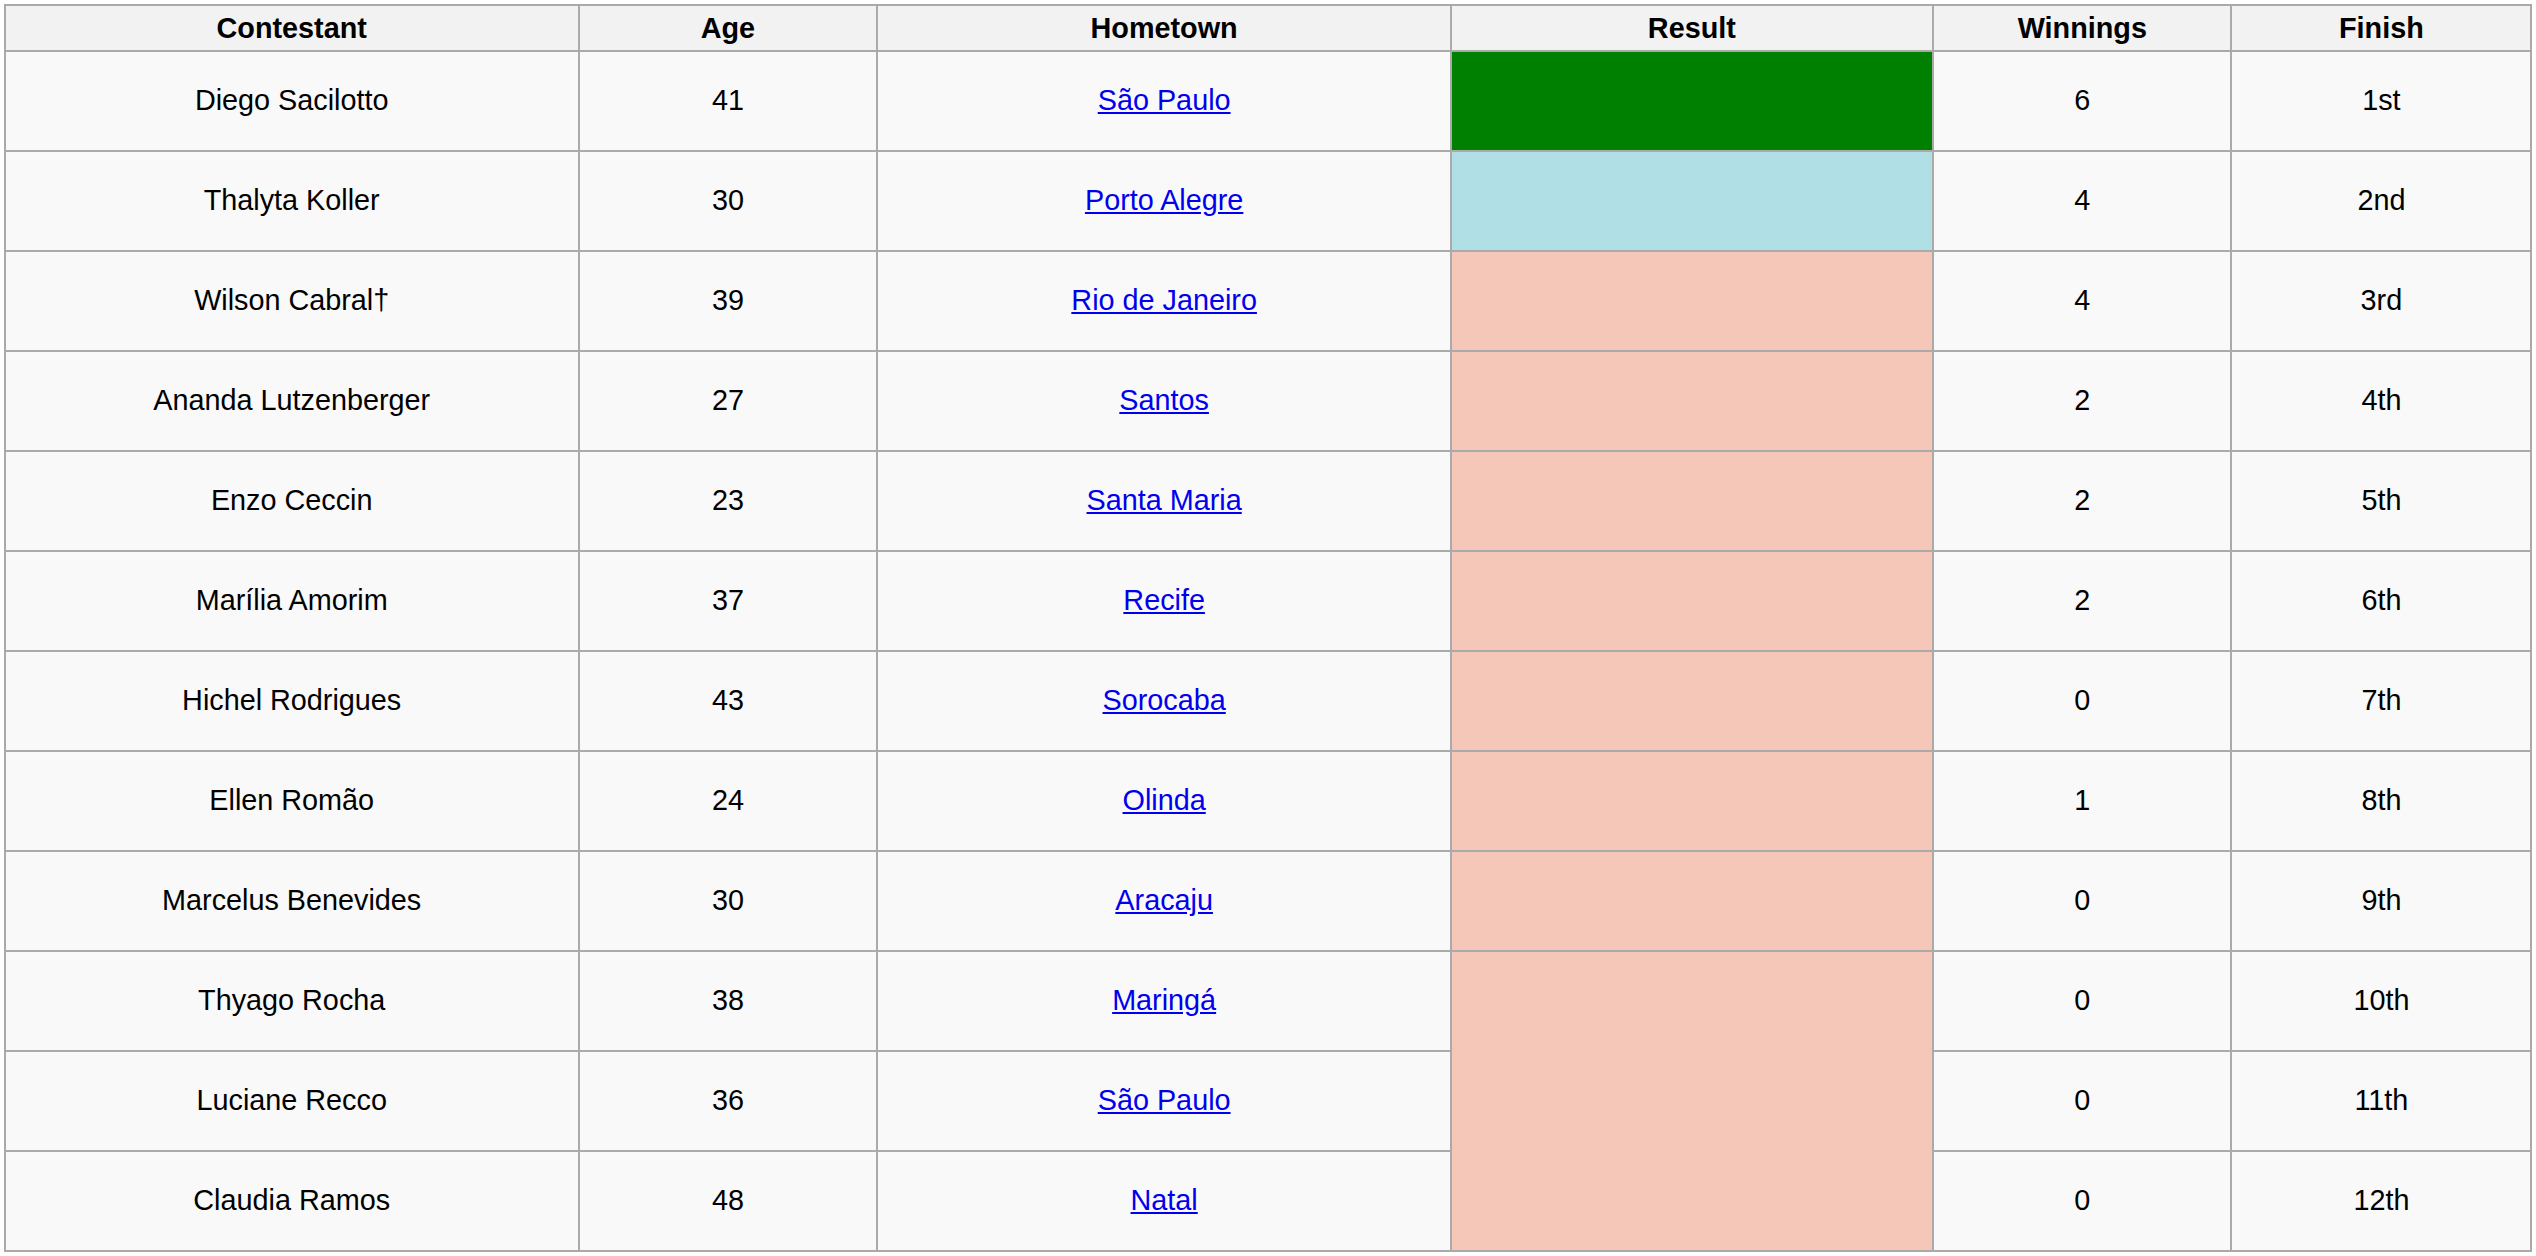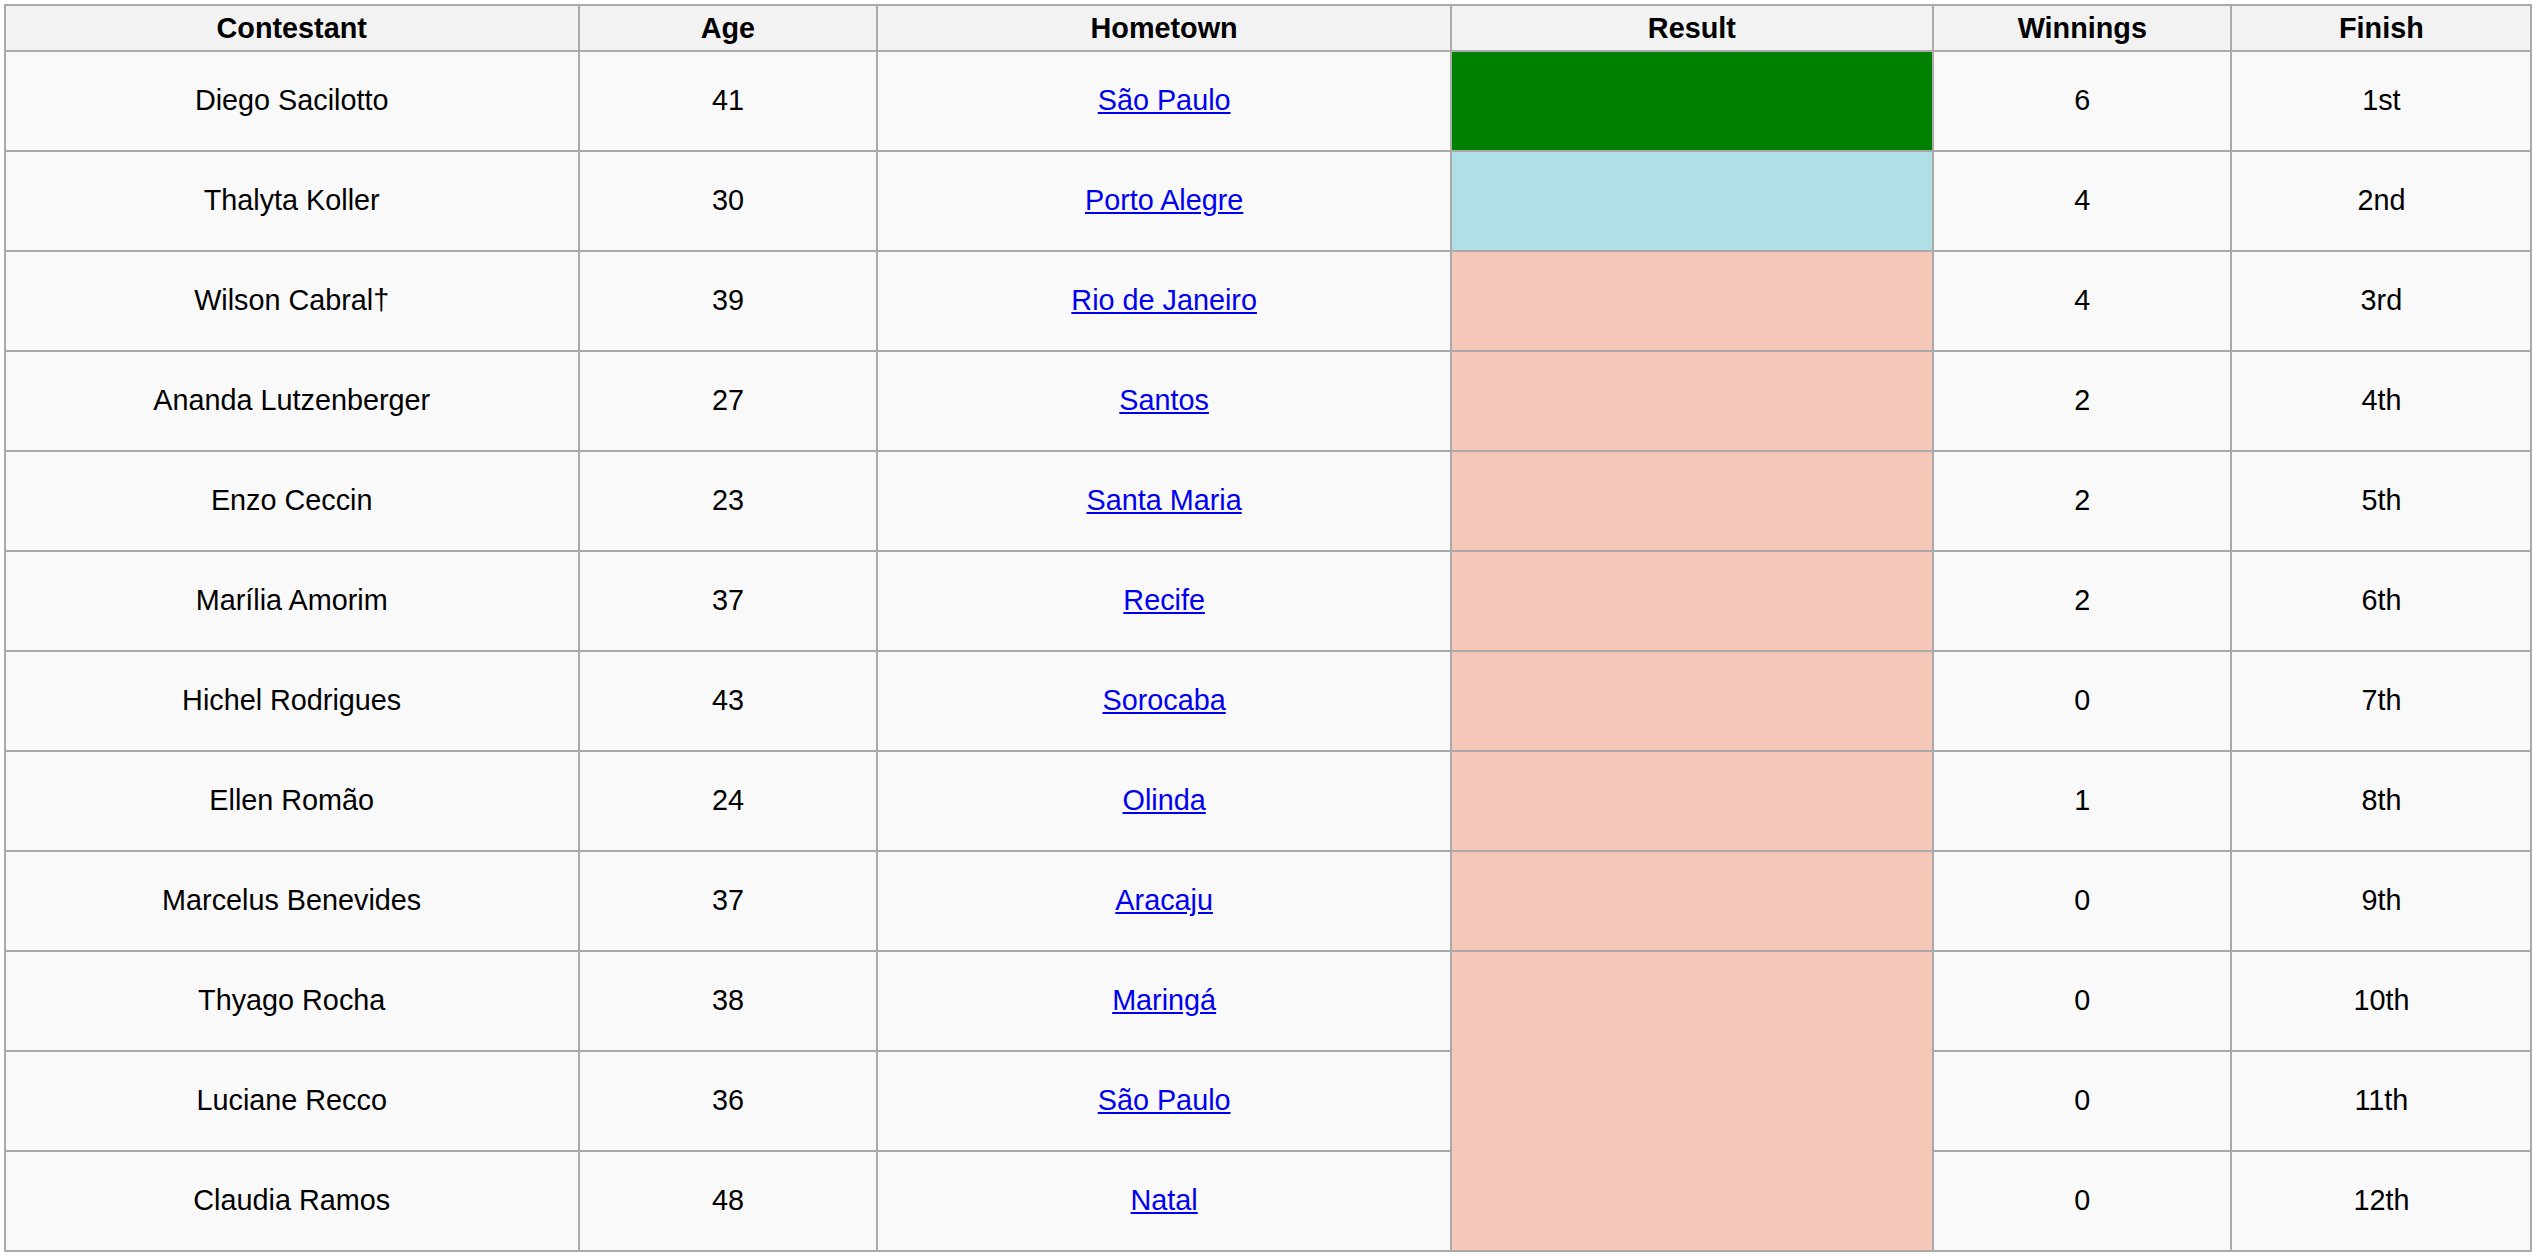 <table class="wikitable sortable" style="margin:1em auto; text-align:center; font-size:90%; width:100%;">
 <tr>
 <th width="150px">Contestant</th>
 <th width="075px">Age</th>
 <th width="150px">Hometown</th>
 <th width="125px">Result</th>
 <th width="075px">Winnings</th>
 <th width="075px">Finish</th>
 </tr>
 <tr style="height:50px">
 <td>Diego Sacilotto</td>
 <td>41</td>
 <td><a href='#'>São Paulo</a></td>
 <td bgcolor=008000></td>
 <td>6</td>
 <td>1st</td>
 </tr>
 <tr style="height:50px">
 <td>Thalyta Koller</td>
 <td>30</td>
 <td><a href='#'>Porto Alegre</a></td>
 <td bgcolor=B0E0E6></td>
 <td>4</td>
 <td>2nd</td>
 </tr>
 <tr style="height:50px">
 <td>Wilson Cabral†</td>
 <td>39</td>
 <td><a href='#'>Rio de Janeiro</a></td>
 <td bgcolor=F4C7B8></td>
 <td>4</td>
 <td>3rd</td>
 </tr>
 <tr style="height:50px">
 <td>Ananda Lutzenberger</td>
 <td>27</td>
 <td><a href='#'>Santos</a></td>
 <td bgcolor=F4C7B8></td>
 <td>2</td>
 <td>4th</td>
 </tr>
 <tr style="height:50px">
 <td>Enzo Ceccin</td>
 <td>23</td>
 <td><a href='#'>Santa Maria</a></td>
 <td bgcolor=F4C7B8></td>
 <td>2</td>
 <td>5th</td>
 </tr>
 <tr style="height:50px">
 <td>Marília Amorim</td>
 <td>37</td>
 <td><a href='#'>Recife</a></td>
 <td bgcolor=F4C7B8></td>
 <td>2</td>
 <td>6th</td>
 </tr>
 <tr style="height:50px">
 <td>Hichel Rodrigues</td>
 <td>43</td>
 <td><a href='#'>Sorocaba</a></td>
 <td bgcolor=F4C7B8></td>
 <td>0</td>
 <td>7th</td>
 </tr>
 <tr style="height:50px">
 <td>Ellen Romão</td>
 <td>24</td>
 <td><a href='#'>Olinda</a></td>
 <td bgcolor=F4C7B8></td>
 <td>1</td>
 <td>8th</td>
 </tr>
 <tr style="height:50px">
 <td>Marcelus Benevides</td>
-<td>30</td>
+<td>37</td>
 <td><a href='#'>Aracaju</a></td>
 <td bgcolor=F4C7B8></td>
 <td>0</td>
 <td>9th</td>
 </tr>
 <tr style="height:50px">
 <td>Thyago Rocha</td>
 <td>38</td>
 <td><a href='#'>Maringá</a></td>
 <td rowspan=3 bgcolor=F4C7B8></td>
 <td>0</td>
 <td>10th</td>
 </tr>
 <tr style="height:50px">
 <td>Luciane Recco</td>
 <td>36</td>
 <td><a href='#'>São Paulo</a></td>
 <td>0</td>
 <td>11th</td>
 </tr>
 <tr style="height:50px">
 <td>Claudia Ramos</td>
 <td>48</td>
 <td><a href='#'>Natal</a></td>
 <td>0</td>
 <td>12th</td>
 </tr>
 </table>
